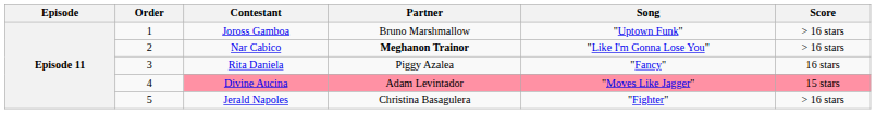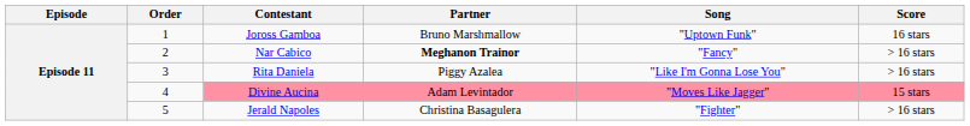 <table class="wikitable" style="text-align:center; width:100%;">
 <tr>
 <th>Episode</th>
 <th>Order</th>
 <th>Contestant</th>
 <th>Partner</th>
 <th>Song</th>
 <th>Score</th>
 </tr>
 <tr>
 <th rowspan=5>Episode 11<br></th>
 <td>1</td>
 <td><a href='#'>Joross Gamboa</a></td>
 <td>Bruno Marshmallow</td>
 <td>"<a href='#'>Uptown Funk</a>"</td>
-<td>> 16 stars</td>
+<td>16 stars</td>
 </tr>
 <tr>
 <td>2</td>
 <td><a href='#'>Nar Cabico</a></td>
 <td><strong>Meghanon Trainor</strong></td>
-<td>"<a href='#'>Like I'm Gonna Lose You</a>"</td>
+<td>"<a href='#'>Fancy</a>"</td>
 <td>> 16 stars</td>
 </tr>
 <tr>
 <td>3</td>
 <td><a href='#'>Rita Daniela</a></td>
 <td>Piggy Azalea</td>
-<td>"<a href='#'>Fancy</a>"</td>
-<td>16 stars</td>
+<td>"<a href='#'>Like I'm Gonna Lose You</a>"</td>
+<td>> 16 stars</td>
 </tr>
 <tr>
 <td>4</td>
 <td style="background:#FF91A4;"><a href='#'>Divine Aucina</a></td>
 <td style="background:#FF91A4;">Adam Levintador</td>
 <td style="background:#FF91A4;">"<a href='#'>Moves Like Jagger</a>"</td>
 <td style="background:#FF91A4;">15 stars</td>
 </tr>
 <tr>
 <td>5</td>
 <td><a href='#'>Jerald Napoles</a></td>
 <td>Christina Basagulera</td>
 <td>"<a href='#'>Fighter</a>"</td>
 <td>> 16 stars</td>
 </tr>
 </table>
